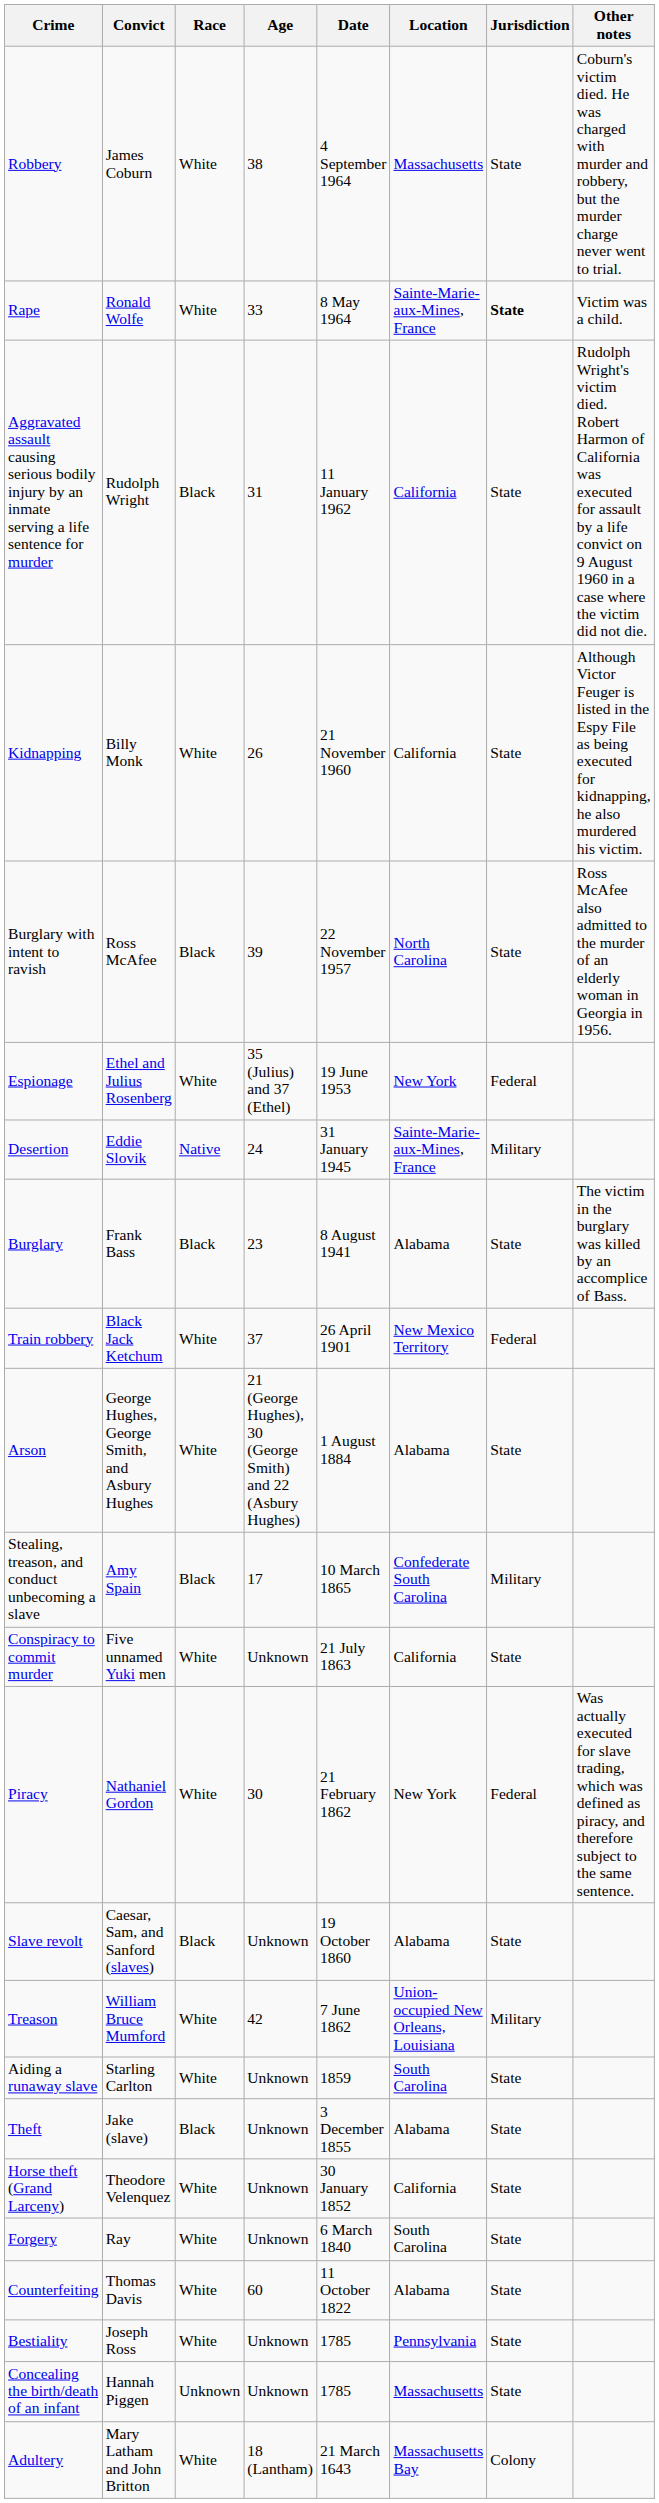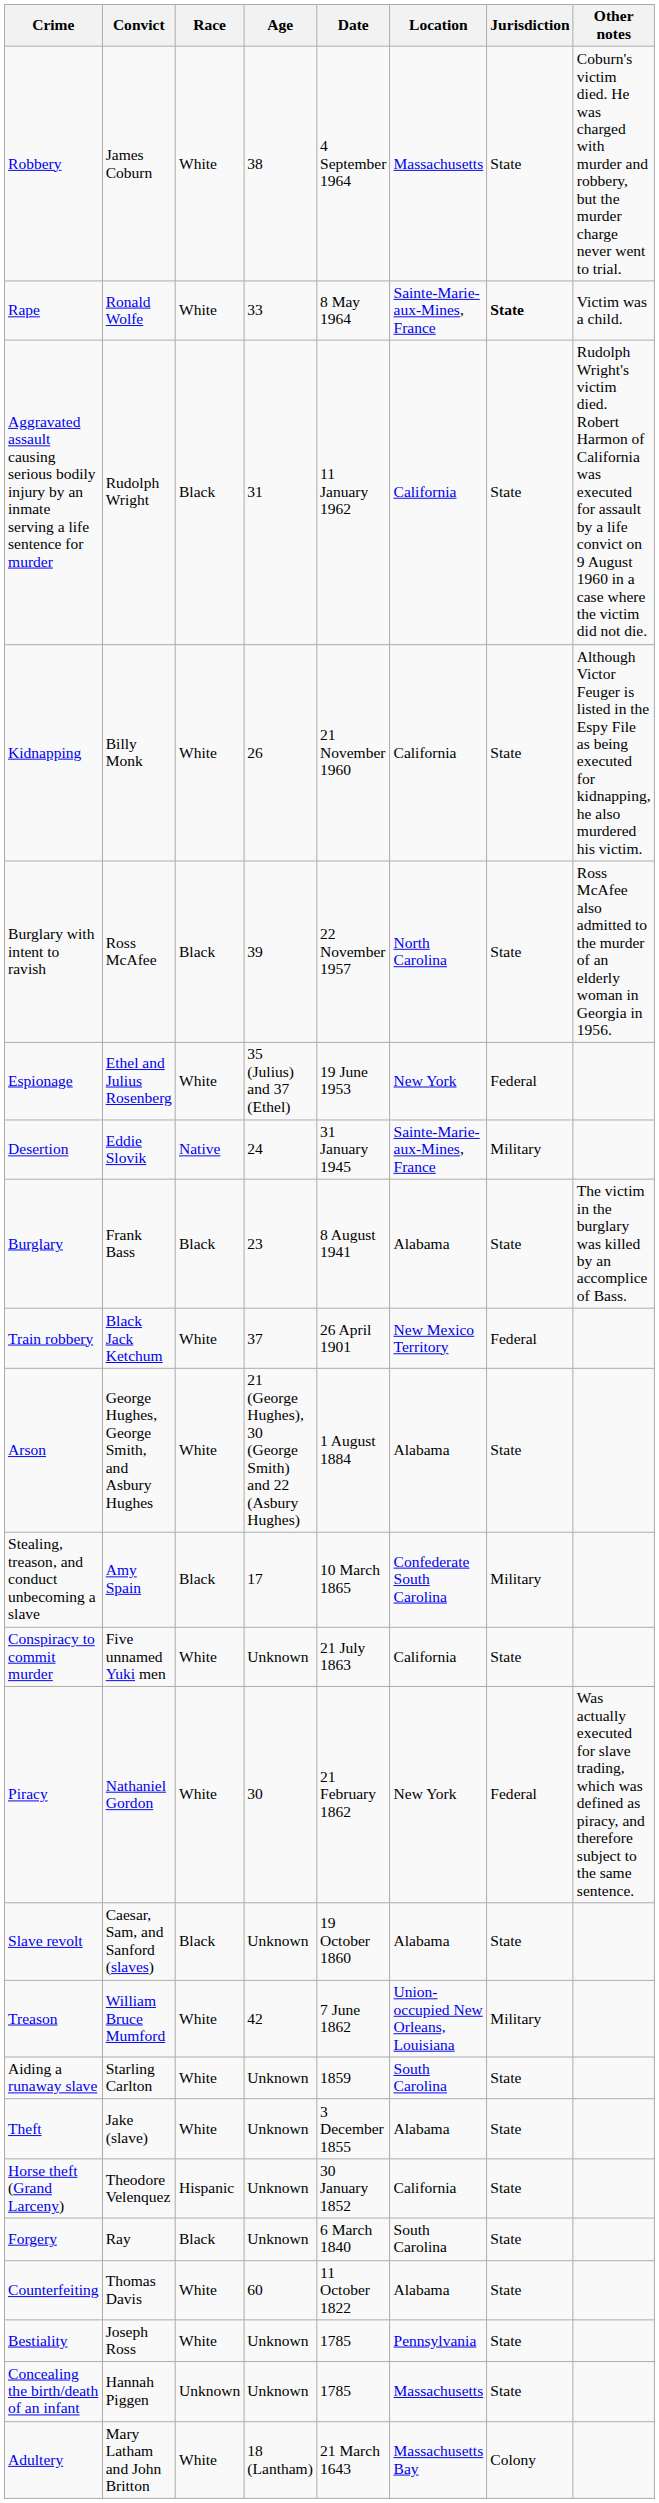 <table class="wikitable sortable">
 <tr>
 <th>Crime</th>
 <th>Convict</th>
 <th>Race</th>
 <th>Age</th>
 <th>Date</th>
 <th>Location</th>
 <th>Jurisdiction</th>
 <th>Other notes</th>
 </tr>
 <tr>
 <td><a href='#'>Robbery</a></td>
 <td>James Coburn</td>
 <td>White</td>
 <td>38</td>
 <td>4 September 1964</td>
 <td><a href='#'>Massachusetts</a></td>
 <td>State</td>
 <td>Coburn's victim died. He was charged with murder and robbery, but the murder charge never went to trial.</td>
 </tr>
 <tr>
 <td><a href='#'>Rape</a></td>
 <td><a href='#'>Ronald Wolfe</a></td>
 <td>White</td>
 <td>33</td>
 <td>8 May 1964</td>
 <td><a href='#'>Sainte-Marie-aux-Mines</a>, <a href='#'>France</a></td>
 <td><strong>State</strong></td>
 <td>Victim was a child.</td>
 </tr>
 <tr>
 <td><a href='#'>Aggravated assault</a> causing serious bodily injury by an inmate serving a life sentence for <a href='#'>murder</a></td>
 <td>Rudolph Wright</td>
 <td>Black</td>
 <td>31</td>
 <td>11 January 1962</td>
 <td><a href='#'>California</a></td>
 <td>State</td>
 <td>Rudolph Wright's victim died. Robert Harmon of California was executed for assault by a life convict on 9 August 1960 in a case where the victim did not die.</td>
 </tr>
 <tr>
 <td><a href='#'>Kidnapping</a></td>
 <td>Billy Monk</td>
 <td>White</td>
 <td>26</td>
 <td>21 November 1960</td>
 <td>California</td>
 <td>State</td>
 <td>Although Victor Feuger is listed in the Espy File as being executed for kidnapping, he also murdered his victim.</td>
 </tr>
 <tr>
 <td>Burglary with intent to ravish</td>
 <td>Ross McAfee</td>
 <td>Black</td>
 <td>39</td>
 <td>22 November 1957</td>
 <td><a href='#'>North Carolina</a></td>
 <td>State</td>
 <td>Ross McAfee also admitted to the murder of an elderly woman in Georgia in 1956.</td>
 </tr>
 <tr>
 <td><a href='#'>Espionage</a></td>
 <td><a href='#'>Ethel and Julius Rosenberg</a></td>
 <td>White</td>
 <td>35 (Julius) and 37 (Ethel)</td>
 <td>19 June 1953</td>
 <td><a href='#'>New York</a></td>
 <td>Federal</td>
 <td></td>
 </tr>
 <tr>
 <td><a href='#'>Desertion</a></td>
 <td><a href='#'>Eddie Slovik</a></td>
 <td><a href='#'>Native</a></td>
 <td>24</td>
 <td>31 January 1945</td>
 <td><a href='#'>Sainte-Marie-aux-Mines</a>, <a href='#'>France</a></td>
 <td>Military</td>
 <td></td>
 </tr>
 <tr>
 <td><a href='#'>Burglary</a></td>
 <td>Frank Bass</td>
 <td>Black</td>
 <td>23</td>
 <td>8 August 1941</td>
 <td>Alabama</td>
 <td>State</td>
 <td>The victim in the burglary was killed by an accomplice of Bass.</td>
 </tr>
 <tr>
 <td><a href='#'>Train robbery</a></td>
 <td><a href='#'>Black Jack Ketchum</a></td>
 <td>White</td>
 <td>37</td>
 <td>26 April 1901</td>
 <td><a href='#'>New Mexico Territory</a></td>
 <td>Federal</td>
 <td></td>
 </tr>
 <tr>
 <td><a href='#'>Arson</a></td>
 <td>George Hughes, George Smith, and Asbury Hughes</td>
 <td>White</td>
 <td>21 (George Hughes), 30 (George Smith) and 22 (Asbury Hughes)</td>
 <td>1 August 1884</td>
 <td>Alabama</td>
 <td>State</td>
 <td></td>
 </tr>
 <tr>
 <td>Stealing, treason, and conduct unbecoming a slave</td>
 <td><a href='#'>Amy Spain</a></td>
 <td>Black</td>
 <td>17</td>
 <td>10 March 1865</td>
 <td><a href='#'>Confederate South Carolina</a></td>
 <td>Military</td>
 <td></td>
 </tr>
 <tr>
 <td><a href='#'>Conspiracy to commit murder</a></td>
 <td>Five unnamed <a href='#'>Yuki</a> men</td>
 <td>White</td>
 <td>Unknown</td>
 <td>21 July 1863</td>
 <td>California</td>
 <td>State</td>
 <td></td>
 </tr>
 <tr>
 <td><a href='#'>Piracy</a></td>
 <td><a href='#'>Nathaniel Gordon</a></td>
 <td>White</td>
 <td>30</td>
 <td>21 February 1862</td>
 <td>New York</td>
 <td>Federal</td>
 <td>Was actually executed for slave trading, which was defined as piracy, and therefore subject to the same sentence.</td>
 </tr>
 <tr>
 <td><a href='#'>Slave revolt</a></td>
 <td>Caesar, Sam, and Sanford (<a href='#'>slaves</a>)</td>
 <td>Black</td>
 <td>Unknown</td>
 <td>19 October 1860</td>
 <td>Alabama</td>
 <td>State</td>
 <td></td>
 </tr>
 <tr>
 <td><a href='#'>Treason</a></td>
 <td><a href='#'>William Bruce Mumford</a></td>
 <td>White</td>
 <td>42</td>
 <td>7 June 1862</td>
 <td><a href='#'>Union-occupied New Orleans, Louisiana</a></td>
 <td>Military</td>
 <td></td>
 </tr>
 <tr>
 <td>Aiding a <a href='#'>runaway slave</a></td>
 <td>Starling Carlton</td>
 <td>White</td>
 <td>Unknown</td>
 <td>1859</td>
 <td><a href='#'>South Carolina</a></td>
 <td>State</td>
 <td></td>
 </tr>
 <tr>
 <td><a href='#'>Theft</a></td>
 <td>Jake (slave)</td>
-<td>Black</td>
+<td>White</td>
 <td>Unknown</td>
 <td>3 December 1855</td>
 <td>Alabama</td>
 <td>State</td>
 <td></td>
 </tr>
 <tr>
 <td><a href='#'>Horse theft</a> (<a href='#'>Grand Larceny</a>)</td>
 <td>Theodore Velenquez</td>
-<td>White</td>
+<td>Hispanic</td>
 <td>Unknown</td>
 <td>30 January 1852</td>
 <td>California</td>
 <td>State</td>
 <td></td>
 </tr>
 <tr>
 <td><a href='#'>Forgery</a></td>
 <td>Ray</td>
-<td>White</td>
+<td>Black</td>
 <td>Unknown</td>
 <td>6 March 1840</td>
 <td>South Carolina</td>
 <td>State</td>
 <td></td>
 </tr>
 <tr>
 <td><a href='#'>Counterfeiting</a></td>
 <td>Thomas Davis</td>
 <td>White</td>
 <td>60</td>
 <td>11 October 1822</td>
 <td>Alabama</td>
 <td>State</td>
 <td></td>
 </tr>
 <tr>
 <td><a href='#'>Bestiality</a></td>
 <td>Joseph Ross</td>
 <td>White</td>
 <td>Unknown</td>
 <td>1785</td>
 <td><a href='#'>Pennsylvania</a></td>
 <td>State</td>
 <td></td>
 </tr>
 <tr>
 <td><a href='#'>Concealing the birth/death of an infant</a></td>
 <td>Hannah Piggen</td>
 <td>Unknown</td>
 <td>Unknown</td>
 <td>1785</td>
 <td><a href='#'>Massachusetts</a></td>
 <td>State</td>
 <td></td>
 </tr>
 <tr>
 <td><a href='#'>Adultery</a></td>
 <td>Mary Latham and John Britton</td>
 <td>White</td>
 <td>18 (Lantham)</td>
 <td>21 March 1643</td>
 <td><a href='#'>Massachusetts Bay</a></td>
 <td>Colony</td>
 <td></td>
 </tr>
 </table>
